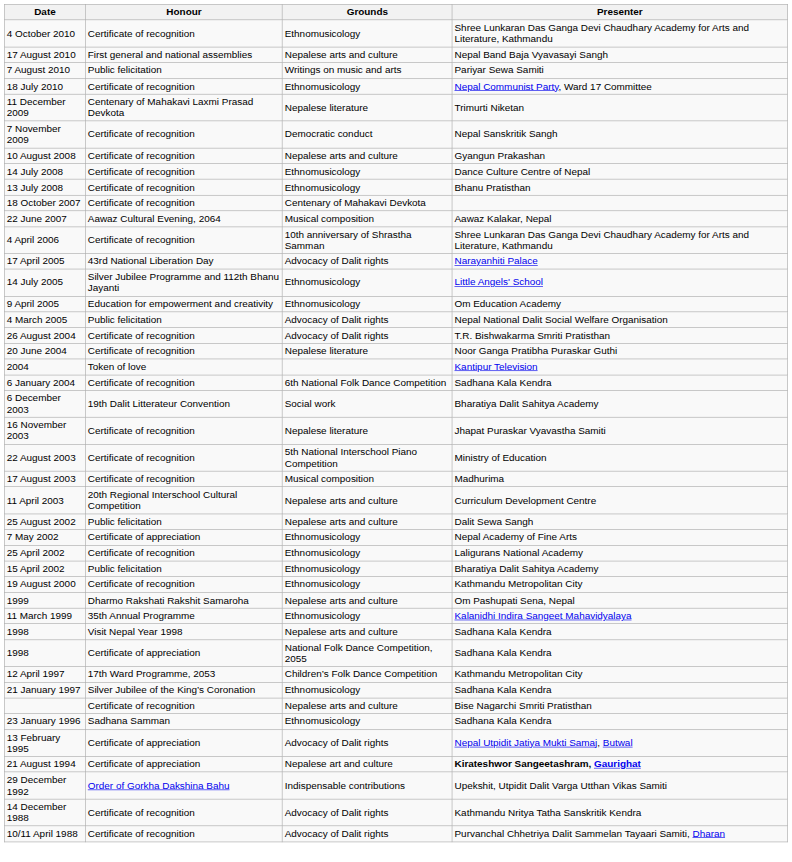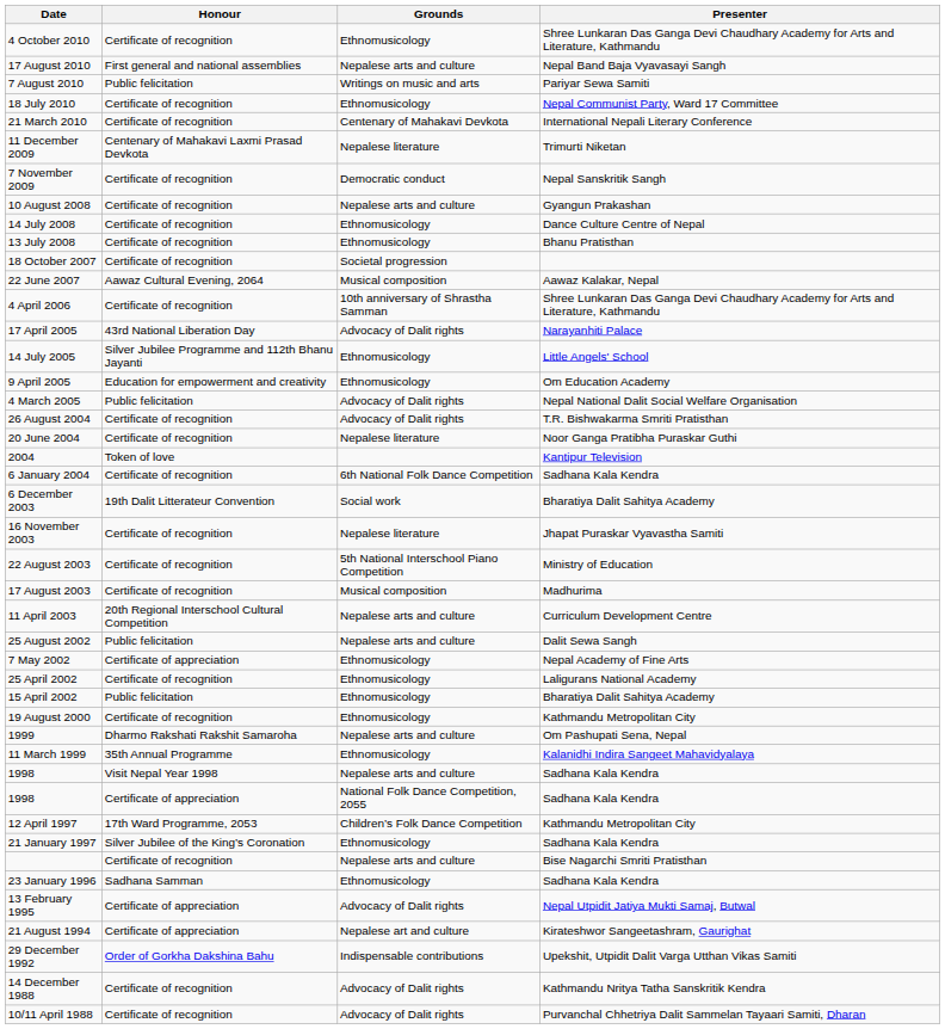 <table class="wikitable sortable" width="100%" style="margin-left:5px">
 <tr>
 <th>Date</th>
 <th>Honour</th>
 <th>Grounds</th>
 <th>Presenter</th>
 </tr>
 <tr>
 <td>4 October 2010</td>
 <td>Certificate of recognition</td>
 <td>Ethnomusicology</td>
 <td>Shree Lunkaran Das Ganga Devi Chaudhary Academy for Arts and Literature, Kathmandu</td>
 </tr>
 <tr>
 <td>17 August 2010</td>
 <td>First general and national assemblies</td>
 <td>Nepalese arts and culture</td>
 <td>Nepal Band Baja Vyavasayi Sangh</td>
 </tr>
 <tr>
 <td>7 August 2010</td>
 <td>Public felicitation</td>
 <td>Writings on music and arts</td>
 <td>Pariyar Sewa Samiti</td>
 </tr>
 <tr>
 <td>18 July 2010</td>
 <td>Certificate of recognition</td>
 <td>Ethnomusicology</td>
 <td><a href='#'>Nepal Communist Party</a>, Ward 17 Committee</td>
+</tr>
+<tr>
+<td>21 March 2010</td>
+<td>Certificate of recognition</td>
+<td>Centenary of Mahakavi Devkota</td>
+<td>International Nepali Literary Conference</td>
 </tr>
 <tr>
 <td>11 December 2009</td>
 <td>Centenary of Mahakavi Laxmi Prasad Devkota</td>
 <td>Nepalese literature</td>
 <td>Trimurti Niketan</td>
 </tr>
 <tr>
 <td>7 November 2009</td>
 <td>Certificate of recognition</td>
 <td>Democratic conduct</td>
 <td>Nepal Sanskritik Sangh</td>
 </tr>
 <tr>
 <td>10 August 2008</td>
 <td>Certificate of recognition</td>
 <td>Nepalese arts and culture</td>
 <td>Gyangun Prakashan</td>
 </tr>
 <tr>
 <td>14 July 2008</td>
 <td>Certificate of recognition</td>
 <td>Ethnomusicology</td>
 <td>Dance Culture Centre of Nepal</td>
 </tr>
 <tr>
 <td>13 July 2008</td>
 <td>Certificate of recognition</td>
 <td>Ethnomusicology</td>
 <td>Bhanu Pratisthan</td>
 </tr>
 <tr>
 <td>18 October 2007</td>
 <td>Certificate of recognition</td>
-<td>Centenary of Mahakavi Devkota</td>
+<td>Societal progression</td>
 <td></td>
 </tr>
 <tr>
 <td>22 June 2007</td>
 <td>Aawaz Cultural Evening, 2064</td>
 <td>Musical composition</td>
 <td>Aawaz Kalakar, Nepal</td>
 </tr>
 <tr>
 <td>4 April 2006</td>
 <td>Certificate of recognition</td>
 <td>10th anniversary of Shrastha Samman</td>
 <td>Shree Lunkaran Das Ganga Devi Chaudhary Academy for Arts and Literature, Kathmandu</td>
 </tr>
 <tr>
 <td>17 April 2005</td>
 <td>43rd National Liberation Day</td>
 <td>Advocacy of Dalit rights</td>
 <td><a href='#'>Narayanhiti Palace</a></td>
 </tr>
 <tr>
 <td>14 July 2005</td>
 <td>Silver Jubilee Programme and 112th Bhanu Jayanti</td>
 <td>Ethnomusicology</td>
 <td><a href='#'>Little Angels' School</a></td>
 </tr>
 <tr>
 <td>9 April 2005</td>
 <td>Education for empowerment and creativity</td>
 <td>Ethnomusicology</td>
 <td>Om Education Academy</td>
 </tr>
 <tr>
 <td>4 March 2005</td>
 <td>Public felicitation</td>
 <td>Advocacy of Dalit rights</td>
 <td>Nepal National Dalit Social Welfare Organisation</td>
 </tr>
 <tr>
 <td>26 August 2004</td>
 <td>Certificate of recognition</td>
 <td>Advocacy of Dalit rights</td>
 <td>T.R. Bishwakarma Smriti Pratisthan</td>
 </tr>
 <tr>
 <td>20 June 2004</td>
 <td>Certificate of recognition</td>
 <td>Nepalese literature</td>
 <td>Noor Ganga Pratibha Puraskar Guthi</td>
 </tr>
 <tr>
 <td>2004</td>
 <td>Token of love</td>
 <td></td>
 <td><a href='#'>Kantipur Television</a></td>
 </tr>
 <tr>
 <td>6 January 2004</td>
 <td>Certificate of recognition</td>
 <td>6th National Folk Dance Competition</td>
 <td>Sadhana Kala Kendra</td>
 </tr>
 <tr>
 <td>6 December 2003</td>
 <td>19th Dalit Litterateur Convention</td>
 <td>Social work</td>
 <td>Bharatiya Dalit Sahitya Academy</td>
 </tr>
 <tr>
 <td>16 November 2003</td>
 <td>Certificate of recognition</td>
 <td>Nepalese literature</td>
 <td>Jhapat Puraskar Vyavastha Samiti</td>
 </tr>
 <tr>
 <td>22 August 2003</td>
 <td>Certificate of recognition</td>
 <td>5th National Interschool Piano Competition</td>
 <td>Ministry of Education</td>
 </tr>
 <tr>
 <td>17 August 2003</td>
 <td>Certificate of recognition</td>
 <td>Musical composition</td>
 <td>Madhurima</td>
 </tr>
 <tr>
 <td>11 April 2003</td>
 <td>20th Regional Interschool Cultural Competition</td>
 <td>Nepalese arts and culture</td>
 <td>Curriculum Development Centre</td>
 </tr>
 <tr>
 <td>25 August 2002</td>
 <td>Public felicitation</td>
 <td>Nepalese arts and culture</td>
 <td>Dalit Sewa Sangh</td>
 </tr>
 <tr>
 <td>7 May 2002</td>
 <td>Certificate of appreciation</td>
 <td>Ethnomusicology</td>
 <td>Nepal Academy of Fine Arts</td>
 </tr>
 <tr>
 <td>25 April 2002</td>
 <td>Certificate of recognition</td>
 <td>Ethnomusicology</td>
 <td>Laligurans National Academy</td>
 </tr>
 <tr>
 <td>15 April 2002</td>
 <td>Public felicitation</td>
 <td>Ethnomusicology</td>
 <td>Bharatiya Dalit Sahitya Academy</td>
 </tr>
 <tr>
 <td>19 August 2000</td>
 <td>Certificate of recognition</td>
 <td>Ethnomusicology</td>
 <td>Kathmandu Metropolitan City</td>
 </tr>
 <tr>
 <td>1999</td>
 <td>Dharmo Rakshati Rakshit Samaroha</td>
 <td>Nepalese arts and culture</td>
 <td>Om Pashupati Sena, Nepal</td>
 </tr>
 <tr>
 <td>11 March 1999</td>
 <td>35th Annual Programme</td>
 <td>Ethnomusicology</td>
 <td><a href='#'>Kalanidhi Indira Sangeet Mahavidyalaya</a></td>
 </tr>
 <tr>
 <td>1998</td>
 <td>Visit Nepal Year 1998</td>
 <td>Nepalese arts and culture</td>
 <td>Sadhana Kala Kendra</td>
 </tr>
 <tr>
 <td>1998</td>
 <td>Certificate of appreciation</td>
 <td>National Folk Dance Competition, 2055</td>
 <td>Sadhana Kala Kendra</td>
 </tr>
 <tr>
 <td>12 April 1997</td>
 <td>17th Ward Programme, 2053</td>
 <td>Children’s Folk Dance Competition</td>
 <td>Kathmandu Metropolitan City</td>
 </tr>
 <tr>
 <td>21 January 1997</td>
 <td>Silver Jubilee of the King’s Coronation</td>
 <td>Ethnomusicology</td>
 <td>Sadhana Kala Kendra</td>
 </tr>
 <tr>
 <td></td>
 <td>Certificate of recognition</td>
 <td>Nepalese arts and culture</td>
 <td>Bise Nagarchi Smriti Pratisthan</td>
 </tr>
 <tr>
 <td>23 January 1996</td>
 <td>Sadhana Samman</td>
 <td>Ethnomusicology</td>
 <td>Sadhana Kala Kendra</td>
 </tr>
 <tr>
 <td>13 February 1995</td>
 <td>Certificate of appreciation</td>
 <td>Advocacy of Dalit rights</td>
 <td><a href='#'>Nepal Utpidit Jatiya Mukti Samaj</a>, <a href='#'>Butwal</a></td>
 </tr>
 <tr>
 <td>21 August 1994</td>
 <td>Certificate of appreciation</td>
 <td>Nepalese art and culture</td>
-<td><strong>Kirateshwor Sangeetashram, <a href='#'>Gaurighat</a></strong></td>
+<td>Kirateshwor Sangeetashram, <a href='#'>Gaurighat</a></td>
 </tr>
 <tr>
 <td>29 December 1992</td>
 <td><a href='#'>Order of Gorkha Dakshina Bahu</a></td>
 <td>Indispensable contributions</td>
 <td>Upekshit, Utpidit Dalit Varga Utthan Vikas Samiti</td>
 </tr>
 <tr>
 <td>14 December 1988</td>
 <td>Certificate of recognition</td>
 <td>Advocacy of Dalit rights</td>
 <td>Kathmandu Nritya Tatha Sanskritik Kendra</td>
 </tr>
 <tr>
 <td>10/11 April 1988</td>
 <td>Certificate of recognition</td>
 <td>Advocacy of Dalit rights</td>
 <td>Purvanchal Chhetriya Dalit Sammelan Tayaari Samiti, <a href='#'>Dharan</a></td>
 </tr>
 </table>
